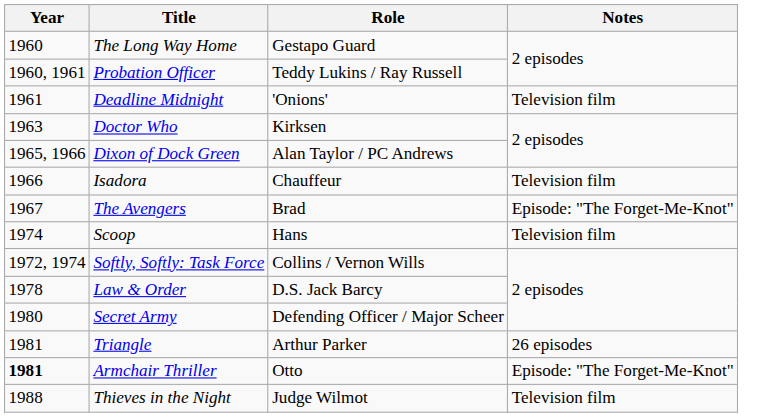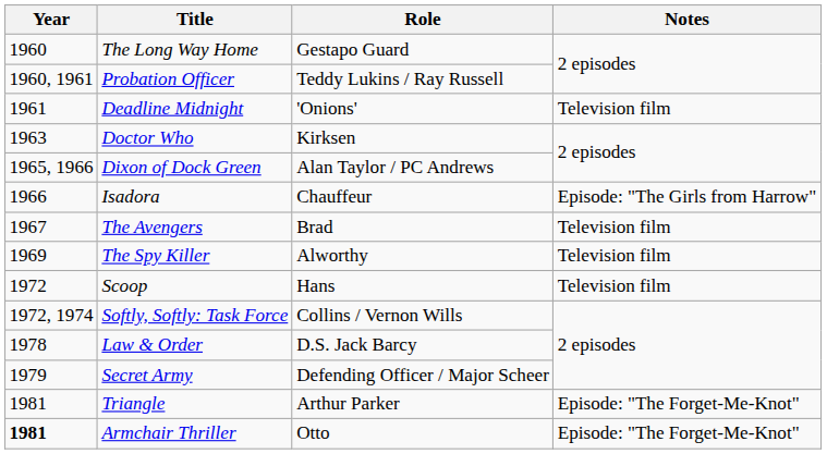 <table class="wikitable sortable">
 <tr>
 <th>Year</th>
 <th>Title</th>
 <th>Role</th>
 <th>Notes</th>
 </tr>
 <tr>
 <td>1960</td>
 <td><em>The Long Way Home</em></td>
 <td>Gestapo Guard</td>
 <td rowspan="2">2 episodes</td>
 </tr>
 <tr>
 <td>1960, 1961</td>
 <td><a href='#'><em>Probation Officer</em></a></td>
 <td>Teddy Lukins / Ray Russell</td>
 </tr>
 <tr>
 <td>1961</td>
 <td><a href='#'><em>Deadline Midnight</em></a></td>
 <td>'Onions'</td>
 <td>Television film</td>
 </tr>
 <tr>
 <td>1963</td>
 <td><em><a href='#'>Doctor Who</a></em></td>
 <td>Kirksen</td>
 <td rowspan="2">2 episodes</td>
 </tr>
 <tr>
 <td>1965, 1966</td>
 <td><em><a href='#'>Dixon of Dock Green</a></em></td>
 <td>Alan Taylor / PC Andrews</td>
 </tr>
 <tr>
 <td>1966</td>
 <td><em>Isadora</em></td>
 <td>Chauffeur</td>
-<td>Television film</td>
+<td>Episode: "The Girls from Harrow"</td>
 </tr>
 <tr>
 <td>1967</td>
 <td><a href='#'><em>The Avengers</em></a></td>
 <td>Brad</td>
-<td>Episode: "The Forget-Me-Knot"</td>
+<td>Television film</td>
 </tr>
 <tr>
-<td>1974</td>
+<td>1969</td>
+<td><em><a href='#'>The Spy Killer</a></em></td>
+<td>Alworthy</td>
+<td>Television film</td>
+</tr>
+<tr>
+<td>1972</td>
 <td><em>Scoop</em></td>
 <td>Hans</td>
 <td>Television film</td>
 </tr>
 <tr>
 <td>1972, 1974</td>
 <td><em><a href='#'>Softly, Softly: Task Force</a></em></td>
 <td>Collins / Vernon Wills</td>
 <td rowspan="3">2 episodes</td>
 </tr>
 <tr>
 <td>1978</td>
 <td><a href='#'><em>Law & Order</em></a></td>
 <td>D.S. Jack Barcy</td>
 </tr>
 <tr>
-<td>1980</td>
+<td>1979</td>
 <td><a href='#'><em>Secret Army</em></a></td>
 <td>Defending Officer / Major Scheer</td>
 </tr>
 <tr>
 <td>1981</td>
 <td><a href='#'><em>Triangle</em></a></td>
 <td>Arthur Parker</td>
-<td>26 episodes</td>
+<td>Episode: "The Forget-Me-Knot"</td>
 </tr>
 <tr>
 <td><strong>1981</strong></td>
 <td><em><a href='#'>Armchair Thriller</a></em></td>
 <td>Otto</td>
 <td>Episode: "The Forget-Me-Knot"</td>
 </tr>
-<tr>
-<td>1988</td>
-<td><em>Thieves in the Night</em></td>
-<td>Judge Wilmot</td>
-<td>Television film</td>
-</tr>
 </table>
